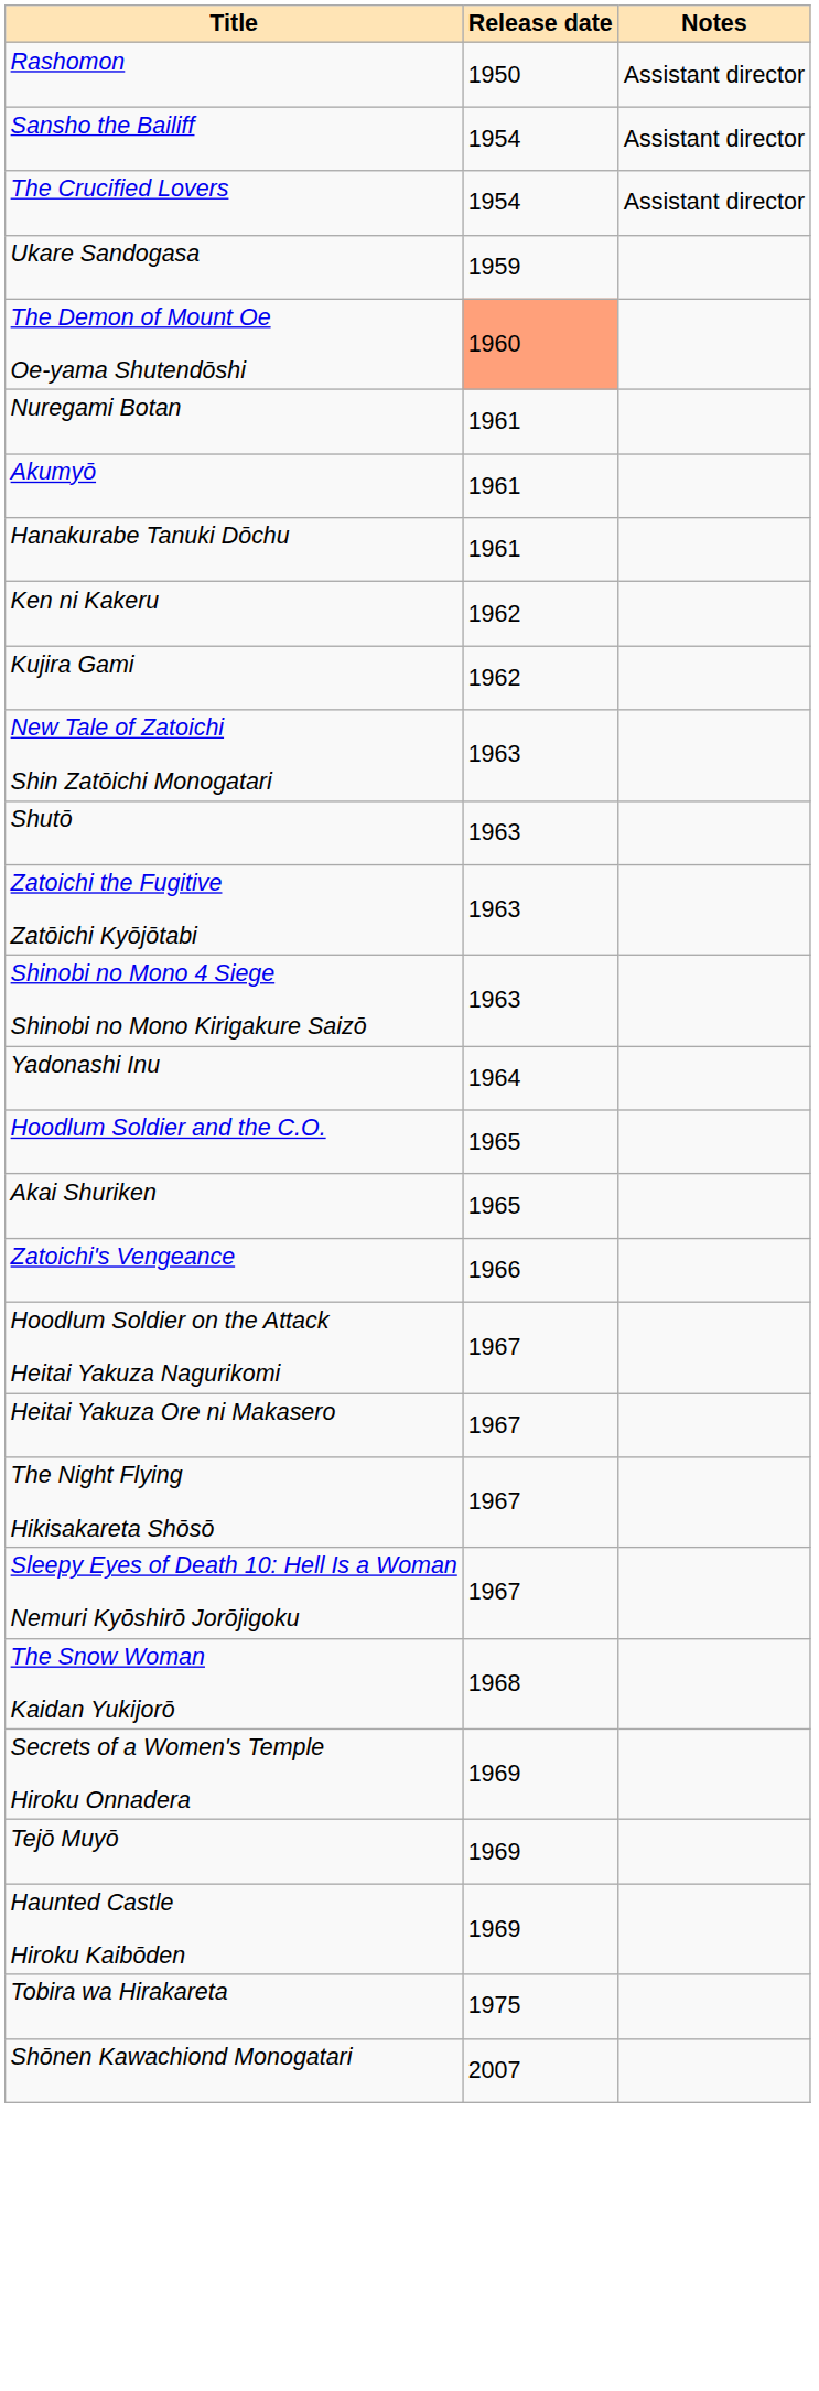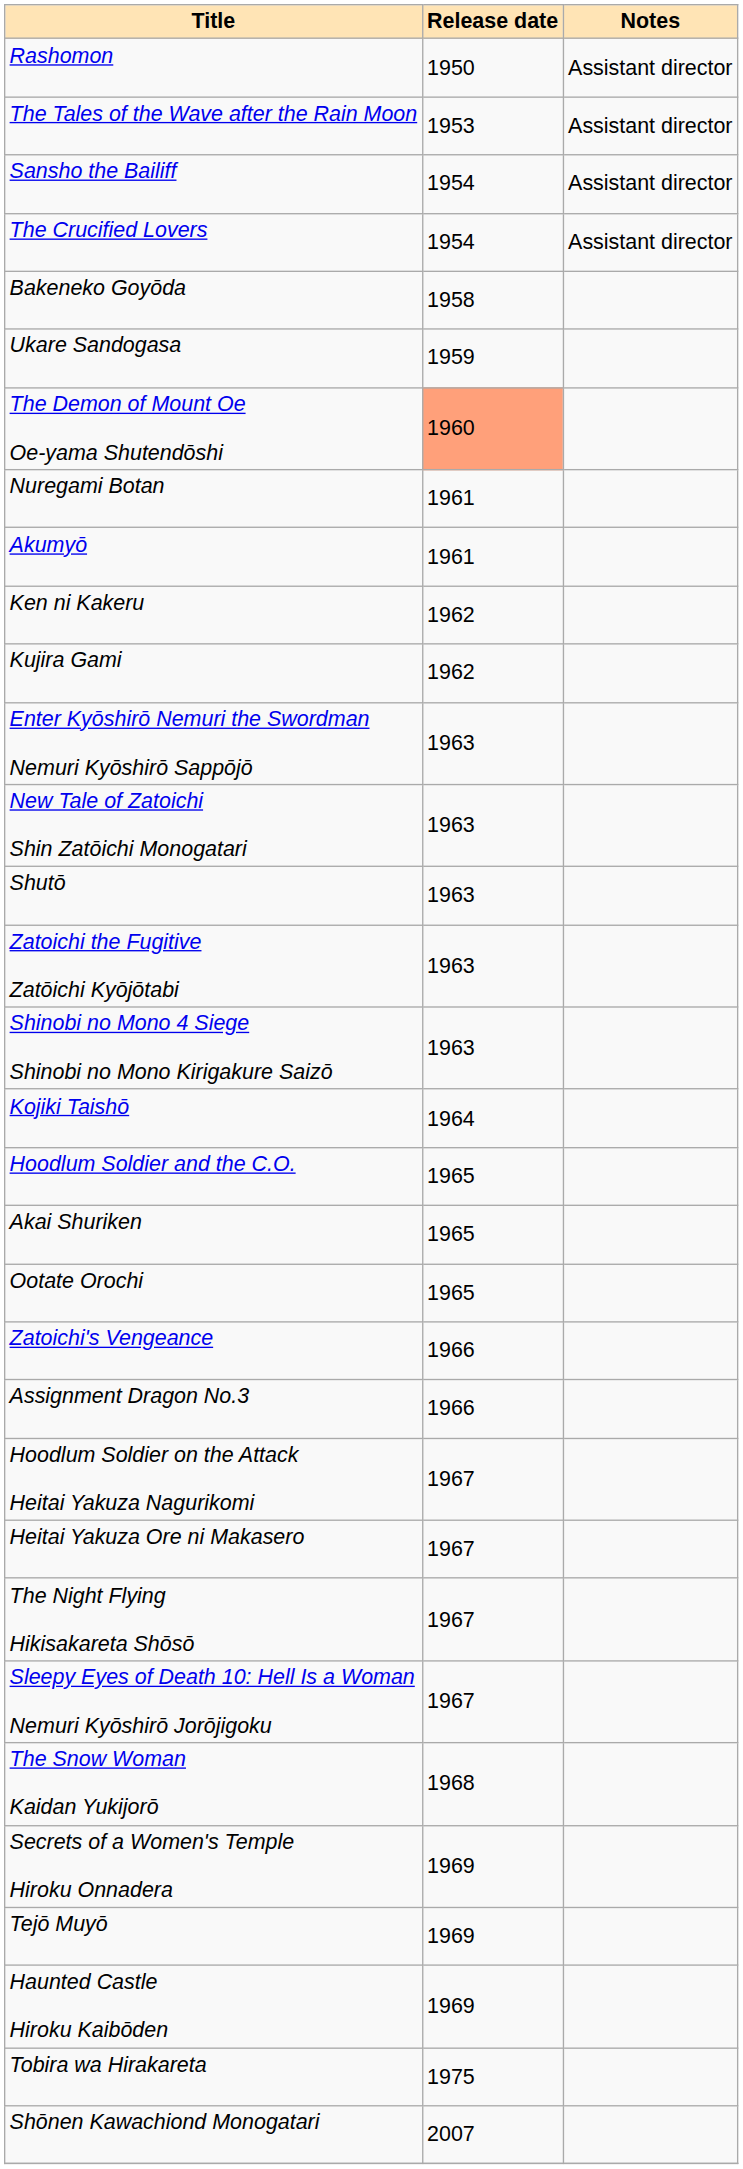 <table class="wikitable sortable">
 <tr>
 <th style="background:#FFE4B5;">Title</th>
 <th style="background:#FFE4B5;">Release date</th>
 <th style="background:#FFE4B5;">Notes</th>
 </tr>
 <tr>
 <td><em><a href='#'>Rashomon</a></em><br><br></td>
 <td>1950</td>
 <td>Assistant director</td>
 </tr>
 <tr>
+<td><em><a href='#'>The Tales of the Wave after the Rain Moon</a></em><br><br></td>
+<td>1953</td>
+<td>Assistant director</td>
+</tr>
+<tr>
 <td><em><a href='#'>Sansho the Bailiff</a></em><br><br></td>
 <td>1954</td>
 <td>Assistant director</td>
 </tr>
 <tr>
 <td><em><a href='#'>The Crucified Lovers</a></em><br><br></td>
 <td>1954</td>
 <td>Assistant director</td>
+</tr>
+<tr>
+<td><em>Bakeneko Goyōda</em><br><br></td>
+<td>1958</td>
+<td></td>
 </tr>
 <tr>
 <td><em>Ukare Sandogasa</em><br><br></td>
 <td>1959</td>
 <td></td>
 </tr>
 <tr>
 <td><em><a href='#'>The Demon of Mount Oe</a></em><br><br><em>Oe-yama Shutendōshi</em></td>
 <td style="background: lightsalmon;">1960</td>
 <td></td>
 </tr>
 <tr>
 <td><em>Nuregami Botan</em><br><br></td>
 <td>1961</td>
 <td></td>
 </tr>
 <tr>
 <td><em><a href='#'>Akumyō</a></em><br><br></td>
 <td>1961</td>
 <td></td>
 </tr>
 <tr>
-<td><em>Hanakurabe Tanuki Dōchu</em><br><br></td>
-<td>1961</td>
-<td></td>
-</tr>
-<tr>
 <td><em>Ken ni Kakeru</em><br><br></td>
 <td>1962</td>
 <td></td>
 </tr>
 <tr>
 <td><em>Kujira Gami</em><br><br></td>
 <td>1962</td>
+<td></td>
+</tr>
+<tr>
+<td><em><a href='#'>Enter Kyōshirō Nemuri the Swordman</a></em><br><br><em>Nemuri Kyōshirō Sappōjō</em></td>
+<td>1963</td>
 <td></td>
 </tr>
 <tr>
 <td><em><a href='#'>New Tale of Zatoichi</a></em><br><br><em>Shin Zatōichi Monogatari</em></td>
 <td>1963</td>
 <td></td>
 </tr>
 <tr>
 <td><em>Shutō</em><br><br></td>
 <td>1963</td>
 <td></td>
 </tr>
 <tr>
 <td><em><a href='#'>Zatoichi the Fugitive</a></em><br><br><em>Zatōichi Kyōjōtabi</em></td>
 <td>1963</td>
 <td></td>
 </tr>
 <tr>
 <td><em><a href='#'>Shinobi no Mono 4 Siege</a></em><br><br><em>Shinobi no Mono Kirigakure Saizō</em></td>
 <td>1963</td>
 <td></td>
 </tr>
 <tr>
-<td><em>Yadonashi Inu</em><br><br></td>
+<td><em><a href='#'>Kojiki Taishō</a></em><br><br></td>
 <td>1964</td>
 <td></td>
 </tr>
 <tr>
 <td><em><a href='#'>Hoodlum Soldier and the C.O.</a></em><br><br></td>
 <td>1965</td>
 <td></td>
 </tr>
 <tr>
 <td><em>Akai Shuriken</em><br><br></td>
 <td>1965</td>
 <td></td>
 </tr>
 <tr>
+<td><em>Ootate Orochi</em><br><br></td>
+<td>1965</td>
+<td></td>
+</tr>
+<tr>
 <td><em><a href='#'>Zatoichi's Vengeance</a></em><br><br></td>
+<td>1966</td>
+<td></td>
+</tr>
+<tr>
+<td><em>Assignment Dragon No.3</em><br><br></td>
 <td>1966</td>
 <td></td>
 </tr>
 <tr>
 <td><em>Hoodlum Soldier on the Attack</em><br><br><em>Heitai Yakuza Nagurikomi</em></td>
 <td>1967</td>
 <td></td>
 </tr>
 <tr>
 <td><em>Heitai Yakuza Ore ni Makasero</em><br><br></td>
 <td>1967</td>
 <td></td>
 </tr>
 <tr>
 <td><em>The Night Flying</em><br><br><em>Hikisakareta Shōsō</em></td>
 <td>1967</td>
 <td></td>
 </tr>
 <tr>
 <td><em><a href='#'>Sleepy Eyes of Death 10: Hell Is a Woman</a></em><br><br><em>Nemuri Kyōshirō Jorōjigoku</em></td>
 <td>1967</td>
 <td></td>
 </tr>
 <tr>
 <td><em><a href='#'>The Snow Woman</a></em><br><br><em>Kaidan Yukijorō</em></td>
 <td>1968</td>
 <td></td>
 </tr>
 <tr>
 <td><em>Secrets of a Women's Temple</em><br><br><em>Hiroku Onnadera</em></td>
 <td>1969</td>
 <td></td>
 </tr>
 <tr>
 <td><em>Tejō Muyō</em><br><br></td>
 <td>1969</td>
 <td></td>
 </tr>
 <tr>
 <td><em>Haunted Castle</em><br><br><em>Hiroku Kaibōden</em></td>
 <td>1969</td>
 <td></td>
 </tr>
 <tr>
 <td><em>Tobira wa Hirakareta</em><br><br></td>
 <td>1975</td>
 <td></td>
 </tr>
 <tr>
 <td><em>Shōnen Kawachiond Monogatari</em><br><br></td>
 <td>2007</td>
 <td></td>
 </tr>
 <tr>
 </tr>
 </table>
